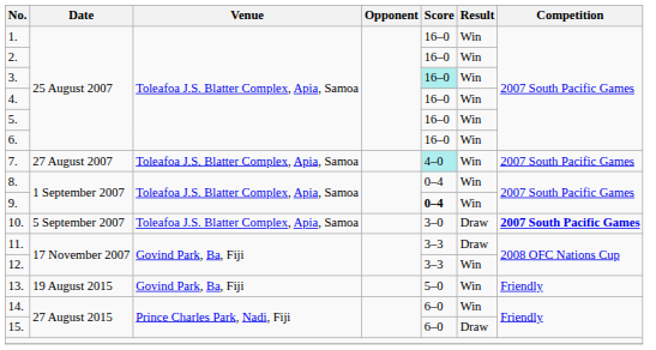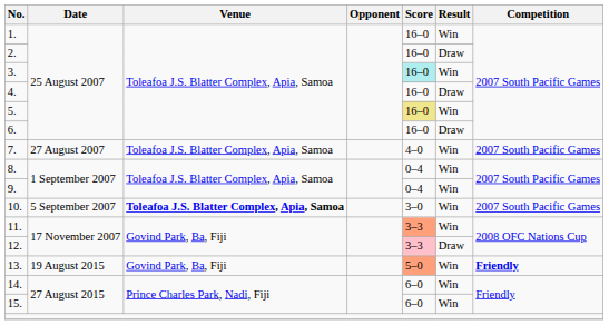 <table class="wikitable collapsible collapsed" style="font-size:90%">
 <tr>
 <th>No.</th>
 <th>Date</th>
 <th>Venue</th>
 <th>Opponent</th>
 <th>Score</th>
 <th>Result</th>
 <th>Competition</th>
 </tr>
 <tr>
 <td>1.</td>
 <td rowspan="6">25 August 2007</td>
 <td rowspan="6"><a href='#'>Toleafoa J.S. Blatter Complex</a>, <a href='#'>Apia</a>, Samoa</td>
 <td rowspan="6"></td>
 <td>16–0</td>
 <td>Win</td>
 <td rowspan="6"><a href='#'>2007 South Pacific Games</a></td>
 </tr>
 <tr>
 <td>2.</td>
 <td>16–0</td>
-<td>Win</td>
+<td>Draw</td>
 </tr>
 <tr>
 <td>3.</td>
 <td style="background: paleturquoise;">16–0</td>
 <td>Win</td>
 </tr>
 <tr>
 <td>4.</td>
 <td>16–0</td>
-<td>Win</td>
+<td>Draw</td>
 </tr>
 <tr>
 <td>5.</td>
-<td>16–0</td>
+<td style="background: khaki;">16–0</td>
 <td>Win</td>
 </tr>
 <tr>
 <td>6.</td>
 <td>16–0</td>
-<td>Win</td>
+<td>Draw</td>
 </tr>
 <tr>
 <td>7.</td>
 <td>27 August 2007</td>
 <td><a href='#'>Toleafoa J.S. Blatter Complex</a>, <a href='#'>Apia</a>, Samoa</td>
 <td></td>
-<td style="background: paleturquoise;">4–0</td>
+<td>4–0</td>
 <td>Win</td>
 <td><a href='#'>2007 South Pacific Games</a></td>
 </tr>
 <tr>
 <td>8.</td>
 <td rowspan="2">1 September 2007</td>
 <td rowspan="2"><a href='#'>Toleafoa J.S. Blatter Complex</a>, <a href='#'>Apia</a>, Samoa</td>
 <td rowspan="2"></td>
 <td>0–4</td>
 <td>Win</td>
 <td rowspan="2"><a href='#'>2007 South Pacific Games</a></td>
 </tr>
 <tr>
 <td>9.</td>
-<td><strong>0–4</strong></td>
+<td>0–4</td>
 <td>Win</td>
 </tr>
 <tr>
 <td>10.</td>
 <td>5 September 2007</td>
-<td><a href='#'>Toleafoa J.S. Blatter Complex</a>, <a href='#'>Apia</a>, Samoa</td>
+<td><strong><a href='#'>Toleafoa J.S. Blatter Complex</a>, <a href='#'>Apia</a>, Samoa</strong></td>
 <td></td>
 <td>3–0</td>
-<td>Draw</td>
-<td><strong><a href='#'>2007 South Pacific Games</a></strong></td>
+<td>Win</td>
+<td><a href='#'>2007 South Pacific Games</a></td>
 </tr>
 <tr>
 <td>11.</td>
 <td rowspan="2">17 November 2007</td>
 <td rowspan="2"><a href='#'>Govind Park</a>, <a href='#'>Ba</a>, Fiji</td>
 <td rowspan="2"></td>
-<td>3–3</td>
-<td>Draw</td>
+<td style="background: lightsalmon;">3–3</td>
+<td>Win</td>
 <td rowspan="2"><a href='#'>2008 OFC Nations Cup</a></td>
 </tr>
 <tr>
 <td>12.</td>
-<td>3–3</td>
-<td>Win</td>
+<td style="background: pink;">3–3</td>
+<td>Draw</td>
 </tr>
 <tr>
 <td>13.</td>
 <td>19 August 2015</td>
 <td><a href='#'>Govind Park</a>, <a href='#'>Ba</a>, Fiji</td>
 <td></td>
-<td>5–0</td>
+<td style="background: lightsalmon;">5–0</td>
 <td>Win</td>
-<td><a href='#'>Friendly</a></td>
+<td><strong><a href='#'>Friendly</a></strong></td>
 </tr>
 <tr>
 <td>14.</td>
 <td rowspan="2">27 August 2015</td>
 <td rowspan="2"><a href='#'>Prince Charles Park</a>, <a href='#'>Nadi</a>, Fiji</td>
 <td rowspan="2"></td>
 <td>6–0</td>
 <td>Win</td>
 <td rowspan="2"><a href='#'>Friendly</a></td>
 </tr>
 <tr>
 <td>15.</td>
 <td>6–0</td>
-<td>Draw</td>
+<td>Win</td>
 </tr>
 <tr>
 <td colspan=12></td>
 </tr>
 <tr>
 </tr>
 </table>
